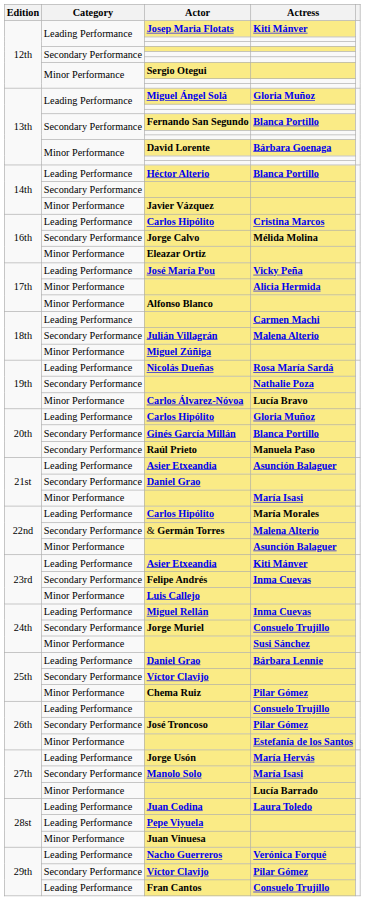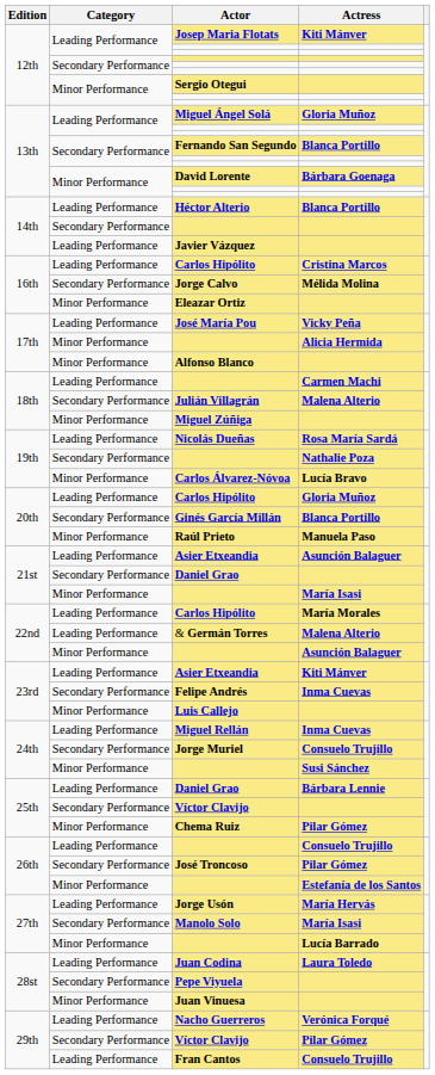 <table class="wikitable">
 <tr>
 <th>Edition</th>
 <th>Category</th>
 <th>Actor </th>
 <th>Actress </th>
 <th></th>
 </tr>
 <tr>
 <td rowspan = "9" align = "center">12th</td>
 <td rowspan = "3">Leading Performance</td>
 <td style="background:#FAEB86"><strong><a href='#'>Josep Maria Flotats</a></strong> </td>
 <td style="background:#FAEB86"><strong><a href='#'>Kiti Mánver</a></strong> </td>
 <td align = "center" rowspan = "9"></td>
 </tr>
 <tr>
 <td></td>
 <td></td>
 </tr>
 <tr>
 <td></td>
 <td></td>
 </tr>
 <tr>
 <td rowspan = "3">Secondary Performance</td>
 <td style="background:#FAEB86"><strong></strong> </td>
 <td style="background:#FAEB86"><strong></strong> </td>
 </tr>
 <tr>
 <td></td>
 <td></td>
 </tr>
 <tr>
 <td></td>
 <td></td>
 </tr>
 <tr>
 <td rowspan = "3">Minor Performance</td>
 <td style="background:#FAEB86"><strong>Sergio Otegui</strong> </td>
 <td style="background:#FAEB86"><strong></strong> </td>
 </tr>
 <tr>
 <td></td>
 <td></td>
 </tr>
 <tr>
 <td></td>
 <td></td>
 </tr>
 <tr>
 <td rowspan = "9" align = "center">13th</td>
 <td rowspan = "3">Leading Performance</td>
 <td style="background:#FAEB86"><strong><a href='#'>Miguel Ángel Solá</a></strong> </td>
 <td style="background:#FAEB86"><strong><a href='#'>Gloria Muñoz</a></strong> </td>
 <td align = "center" rowspan = "9"></td>
 </tr>
 <tr>
 <td></td>
 <td></td>
 </tr>
 <tr>
 <td></td>
 <td></td>
 </tr>
 <tr>
 <td rowspan = "3">Secondary Performance</td>
 <td style="background:#FAEB86"><strong>Fernando San Segundo</strong> </td>
 <td style="background:#FAEB86"><strong><a href='#'>Blanca Portillo</a></strong> </td>
 </tr>
 <tr>
 <td></td>
 <td></td>
 </tr>
 <tr>
 <td></td>
 <td></td>
 </tr>
 <tr>
 <td rowspan = "3">Minor Performance</td>
 <td style="background:#FAEB86"><strong>David Lorente</strong> </td>
 <td style="background:#FAEB86"><strong><a href='#'>Bárbara Goenaga</a></strong> </td>
 </tr>
 <tr>
 <td></td>
 <td></td>
 </tr>
 <tr>
 <td></td>
 <td></td>
 </tr>
 <tr>
 <td rowspan = "3" align = "center">14th</td>
 <td>Leading Performance</td>
 <td style="background:#FAEB86"><strong><a href='#'>Héctor Alterio</a></strong> </td>
 <td style="background:#FAEB86"><strong><a href='#'>Blanca Portillo</a></strong> </td>
 <td align = "center" rowspan = "3"></td>
 </tr>
 <tr>
 <td>Secondary Performance</td>
 <td style="background:#FAEB86"><strong></strong> </td>
 <td style="background:#FAEB86"><strong></strong> </td>
 </tr>
 <tr>
-<td>Minor Performance</td>
+<td>Leading Performance</td>
 <td style="background:#FAEB86"><strong>Javier Vázquez</strong> </td>
 <td style="background:#FAEB86"><strong></strong> </td>
 </tr>
 <tr>
 <td rowspan = "3" align = "center">16th</td>
 <td>Leading Performance</td>
 <td style="background:#FAEB86"><strong><a href='#'>Carlos Hipólito</a></strong> </td>
 <td style="background:#FAEB86"><strong><a href='#'>Cristina Marcos</a></strong> </td>
 <td align = "center" rowspan = "3"></td>
 </tr>
 <tr>
 <td>Secondary Performance</td>
 <td style="background:#FAEB86"><strong>Jorge Calvo</strong> </td>
 <td style="background:#FAEB86"><strong>Mélida Molina</strong> </td>
 </tr>
 <tr>
 <td>Minor Performance</td>
 <td style="background:#FAEB86"><strong>Eleazar Ortiz</strong> </td>
 <td style="background:#FAEB86"><strong></strong> </td>
 </tr>
 <tr>
 <td rowspan = "3" align = "center">17th</td>
 <td>Leading Performance</td>
 <td style="background:#FAEB86"><strong><a href='#'>José María Pou</a></strong> </td>
 <td style="background:#FAEB86"><strong><a href='#'>Vicky Peña</a></strong> </td>
 <td align = "center" rowspan = "3"></td>
 </tr>
 <tr>
 <td>Minor Performance</td>
 <td style="background:#FAEB86"><strong></strong> </td>
 <td style="background:#FAEB86"><strong><a href='#'>Alicia Hermida</a></strong> </td>
 </tr>
 <tr>
 <td>Minor Performance</td>
 <td style="background:#FAEB86"><strong>Alfonso Blanco</strong> </td>
 <td style="background:#FAEB86"><strong></strong> </td>
 </tr>
 <tr>
 <td rowspan = "3" align = "center">18th</td>
 <td>Leading Performance</td>
 <td style="background:#FAEB86"><strong></strong> </td>
 <td style="background:#FAEB86"><strong><a href='#'>Carmen Machi</a></strong> </td>
 <td align = "center" rowspan = "3"></td>
 </tr>
 <tr>
 <td>Secondary Performance</td>
 <td style="background:#FAEB86"><strong><a href='#'>Julián Villagrán</a></strong> </td>
 <td style="background:#FAEB86"><strong><a href='#'>Malena Alterio</a></strong> </td>
 </tr>
 <tr>
 <td>Minor Performance</td>
 <td style="background:#FAEB86"><strong><a href='#'>Miguel Zúñiga</a></strong> </td>
 <td style="background:#FAEB86"><strong></strong> </td>
 </tr>
 <tr>
 <td rowspan = "3" align = "center">19th</td>
 <td>Leading Performance</td>
 <td style="background:#FAEB86"><strong><a href='#'>Nicolás Dueñas</a></strong> </td>
 <td style="background:#FAEB86"><strong><a href='#'>Rosa María Sardá </a></strong> </td>
 <td align = "center" rowspan = "3"></td>
 </tr>
 <tr>
 <td>Secondary Performance</td>
 <td style="background:#FAEB86"><strong></strong> </td>
 <td style="background:#FAEB86"><strong><a href='#'>Nathalie Poza</a></strong> </td>
 </tr>
 <tr>
 <td>Minor Performance</td>
 <td style="background:#FAEB86"><strong><a href='#'>Carlos Álvarez-Nóvoa</a></strong> </td>
 <td style="background:#FAEB86"><strong>Lucía Bravo</strong> </td>
 </tr>
 <tr>
 <td rowspan = "3" align = "center">20th</td>
 <td>Leading Performance</td>
 <td style="background:#FAEB86"><strong><a href='#'>Carlos Hipólito</a></strong> </td>
 <td style="background:#FAEB86"><strong><a href='#'>Gloria Muñoz</a></strong> </td>
 <td align = "center" rowspan = "3"></td>
 </tr>
 <tr>
 <td>Secondary Performance</td>
 <td style="background:#FAEB86"><strong><a href='#'>Ginés García Millán</a></strong> </td>
 <td style="background:#FAEB86"><strong><a href='#'>Blanca Portillo</a></strong> </td>
 </tr>
 <tr>
-<td rowspan = "1">Secondary Performance</td>
+<td>Minor Performance</td>
 <td style="background:#FAEB86"><strong>Raúl Prieto</strong> </td>
 <td style="background:#FAEB86"><strong>Manuela Paso</strong> </td>
 </tr>
 <tr>
 <td rowspan = "3" align = "center">21st</td>
 <td>Leading Performance</td>
 <td style="background:#FAEB86"><strong><a href='#'>Asier Etxeandia</a></strong> </td>
 <td style="background:#FAEB86"><strong><a href='#'>Asunción Balaguer</a></strong> </td>
 <td align = "center" rowspan = "3"></td>
 </tr>
 <tr>
 <td>Secondary Performance</td>
 <td style="background:#FAEB86"><strong><a href='#'>Daniel Grao</a></strong> </td>
 <td style="background:#FAEB86"><strong></strong> </td>
 </tr>
 <tr>
 <td>Minor Performance</td>
 <td style="background:#FAEB86"><strong></strong> </td>
 <td style="background:#FAEB86"><strong><a href='#'>María Isasi</a></strong> </td>
 </tr>
 <tr>
 <td rowspan = "3" align = "center">22nd</td>
 <td>Leading Performance</td>
 <td style="background:#FAEB86"><strong><a href='#'>Carlos Hipólito</a></strong> </td>
 <td style="background:#FAEB86"><strong>María Morales</strong> </td>
 <td align = "center" rowspan = "3"></td>
 </tr>
 <tr>
-<td>Secondary Performance</td>
+<td>Leading Performance</td>
 <td style="background:#FAEB86"><strong></strong> & <strong>Germán Torres</strong> </td>
 <td style="background:#FAEB86"><strong><a href='#'>Malena Alterio</a></strong> </td>
 </tr>
 <tr>
 <td>Minor Performance</td>
 <td style="background:#FAEB86"><strong></strong> </td>
 <td style="background:#FAEB86"><strong><a href='#'>Asunción Balaguer</a></strong> </td>
 </tr>
 <tr>
 <td rowspan = "3" align = "center">23rd</td>
 <td>Leading Performance</td>
 <td style="background:#FAEB86"><strong><a href='#'>Asier Etxeandia</a></strong> </td>
 <td style="background:#FAEB86"><strong><a href='#'>Kiti Mánver</a></strong> </td>
 <td align = "center" rowspan = "3"></td>
 </tr>
 <tr>
 <td>Secondary Performance</td>
 <td style="background:#FAEB86"><strong>Felipe Andrés</strong> </td>
 <td style="background:#FAEB86"><strong><a href='#'>Inma Cuevas</a></strong> </td>
 </tr>
 <tr>
 <td>Minor Performance</td>
 <td style="background:#FAEB86"><strong><a href='#'>Luis Callejo</a></strong> </td>
 <td style="background:#FAEB86"><strong></strong> </td>
 </tr>
 <tr>
 <td rowspan = "3" align = "center">24th</td>
 <td rowspan = "1">Leading Performance</td>
 <td style="background:#FAEB86"><strong><a href='#'>Miguel Rellán</a></strong> </td>
 <td style="background:#FAEB86"><strong><a href='#'>Inma Cuevas</a></strong> </td>
 <td align = "center" rowspan = "3"></td>
 </tr>
 <tr>
 <td rowspan = "1">Secondary Performance</td>
 <td style="background:#FAEB86"><strong>Jorge Muriel</strong> </td>
 <td style="background:#FAEB86"><strong><a href='#'>Consuelo Trujillo</a></strong> </td>
 </tr>
 <tr>
 <td rowspan = "1">Minor Performance</td>
 <td style="background:#FAEB86"><strong></strong> </td>
 <td style="background:#FAEB86"><strong><a href='#'>Susi Sánchez</a></strong> </td>
 </tr>
 <tr>
 <td rowspan = "3" align = "center">25th</td>
 <td>Leading Performance</td>
 <td style="background:#FAEB86"><strong><a href='#'>Daniel Grao</a></strong> </td>
 <td style="background:#FAEB86"><strong><a href='#'>Bárbara Lennie</a></strong> </td>
 <td align = "center" rowspan = "3"></td>
 </tr>
 <tr>
 <td>Secondary Performance</td>
 <td style="background:#FAEB86"><strong><a href='#'>Víctor Clavijo</a></strong> </td>
 <td style="background:#FAEB86"><strong></strong> </td>
 </tr>
 <tr>
 <td>Minor Performance</td>
 <td style="background:#FAEB86"><strong>Chema Ruiz</strong> </td>
 <td style="background:#FAEB86"><strong><a href='#'>Pilar Gómez</a></strong> </td>
 </tr>
 <tr>
 <td rowspan = "3" align = "center">26th</td>
 <td>Leading Performance</td>
 <td style="background:#FAEB86"><strong></strong> </td>
 <td style="background:#FAEB86"><strong><a href='#'>Consuelo Trujillo</a></strong> </td>
 <td align = "center" rowspan = "3"></td>
 </tr>
 <tr>
 <td>Secondary Performance</td>
 <td style="background:#FAEB86"><strong>José Troncoso</strong> </td>
 <td style="background:#FAEB86"><strong><a href='#'>Pilar Gómez</a></strong> </td>
 </tr>
 <tr>
 <td>Minor Performance</td>
 <td style="background:#FAEB86"><strong></strong> </td>
 <td style="background:#FAEB86"><strong><a href='#'>Estefanía de los Santos</a></strong> </td>
 </tr>
 <tr>
 <td rowspan = "3" align = "center">27th</td>
 <td>Leading Performance</td>
 <td style="background:#FAEB86"><strong>Jorge Usón</strong> </td>
 <td style="background:#FAEB86"><strong><a href='#'>María Hervás</a></strong> </td>
 <td align = "center" rowspan = "3"></td>
 </tr>
 <tr>
 <td>Secondary Performance</td>
 <td style="background:#FAEB86"><strong><a href='#'>Manolo Solo</a></strong> </td>
 <td style="background:#FAEB86"><strong><a href='#'>María Isasi</a></strong> </td>
 </tr>
 <tr>
 <td>Minor Performance</td>
 <td style="background:#FAEB86"><strong></strong> </td>
 <td style="background:#FAEB86"><strong>Lucía Barrado</strong> </td>
 </tr>
 <tr>
 <td rowspan = "3" align = "center">28st</td>
 <td>Leading Performance</td>
 <td style="background:#FAEB86"><strong><a href='#'>Juan Codina</a></strong> </td>
 <td style="background:#FAEB86"><strong><a href='#'>Laura Toledo</a></strong> </td>
 <td align = "center" rowspan = "3"></td>
 </tr>
 <tr>
-<td>Leading Performance</td>
+<td>Secondary Performance</td>
 <td style="background:#FAEB86"><strong><a href='#'>Pepe Viyuela</a></strong> </td>
 <td style="background:#FAEB86"><strong></strong> </td>
 </tr>
 <tr>
 <td>Minor Performance</td>
 <td style="background:#FAEB86"><strong>Juan Vinuesa</strong> </td>
 <td style="background:#FAEB86"><strong></strong> </td>
 </tr>
 <tr>
 <td rowspan = "3" align = "center">29th</td>
 <td>Leading Performance</td>
 <td style="background:#FAEB86"><strong><a href='#'>Nacho Guerreros</a></strong> </td>
 <td style="background:#FAEB86"><strong><a href='#'>Verónica Forqué</a></strong> </td>
 <td align = "center" rowspan = "3"></td>
 </tr>
 <tr>
 <td>Secondary Performance</td>
 <td style="background:#FAEB86"><strong><a href='#'>Víctor Clavijo</a></strong> </td>
 <td style="background:#FAEB86"><strong><a href='#'>Pilar Gómez</a></strong> </td>
 </tr>
 <tr>
 <td>Leading Performance</td>
 <td style="background:#FAEB86"><strong>Fran Cantos</strong> </td>
 <td style="background:#FAEB86"><strong><a href='#'>Consuelo Trujillo</a></strong> </td>
 </tr>
 </table>
